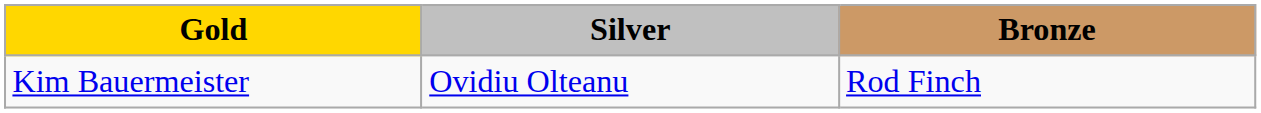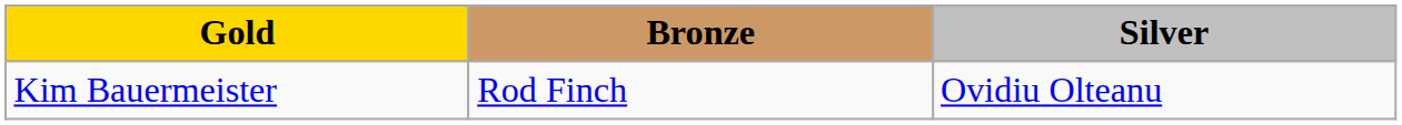 <table class="wikitable" style="text-align:left">
 <tr align="center">
 <td width=200 bgcolor=gold><strong>Gold</strong></td>
+<td width=200 bgcolor=CC9966><strong>Bronze</strong></td>
 <td width=200 bgcolor=silver><strong>Silver</strong></td>
-<td width=200 bgcolor=CC9966><strong>Bronze</strong></td>
 </tr>
 <tr>
 <td><a href='#'>Kim Bauermeister</a><br><em></em></td>
+<td><a href='#'>Rod Finch</a><br><em></em></td>
 <td><a href='#'>Ovidiu Olteanu</a><br><em></em></td>
-<td><a href='#'>Rod Finch</a><br><em></em></td>
 </tr>
 </table>
